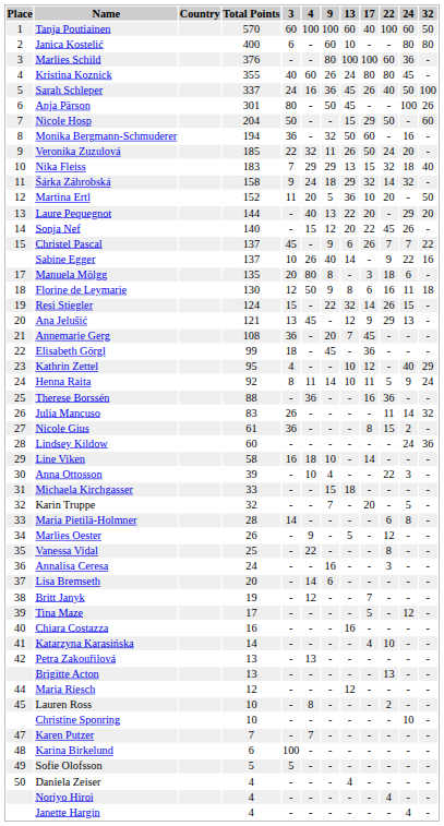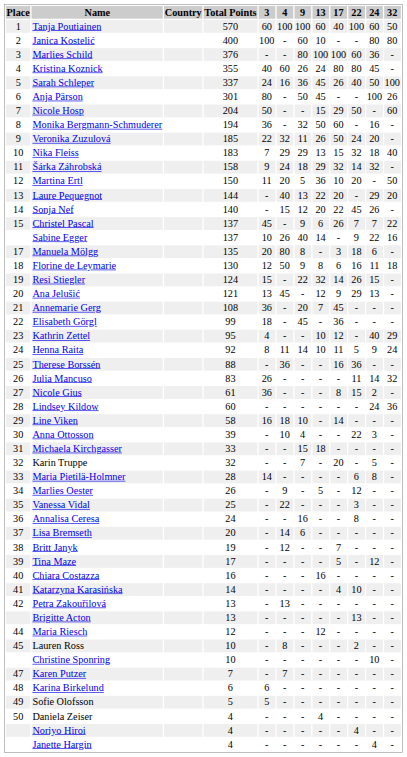 <table border="0" style="border: 1px solid #999; background-color:#FFFFFF; text-align:center">
 <tr align="center" bgcolor="#CCCCCC">
 <th>Place</th>
 <th>Name</th>
 <th>Country</th>
 <th>Total Points</th>
 <th>3</th>
 <th>4</th>
 <th>9</th>
 <th>13</th>
 <th>17</th>
 <th>22</th>
 <th>24</th>
 <th>32</th>
 </tr>
 <tr bgcolor="#EFEFEF">
 <td>1</td>
 <td align="left"><a href='#'>Tanja Poutiainen</a></td>
 <td align="left"></td>
 <td>570</td>
 <td>60</td>
 <td>100</td>
 <td>100</td>
 <td>60</td>
 <td>40</td>
 <td>100</td>
 <td>60</td>
 <td>50</td>
 </tr>
 <tr>
 <td>2</td>
 <td align="left"><a href='#'>Janica Kostelić</a></td>
 <td align="left"></td>
 <td>400</td>
-<td>6</td>
+<td>100</td>
 <td>-</td>
 <td>60</td>
 <td>10</td>
 <td>-</td>
 <td>-</td>
 <td>80</td>
 <td>80</td>
 </tr>
 <tr bgcolor="#EFEFEF">
 <td>3</td>
 <td align="left"><a href='#'>Marlies Schild</a></td>
 <td align="left"></td>
 <td>376</td>
 <td>-</td>
 <td>-</td>
 <td>80</td>
 <td>100</td>
 <td>100</td>
 <td>60</td>
 <td>36</td>
 <td>-</td>
 </tr>
 <tr>
 <td>4</td>
 <td align="left"><a href='#'>Kristina Koznick</a></td>
 <td align="left"></td>
 <td>355</td>
 <td>40</td>
 <td>60</td>
 <td>26</td>
 <td>24</td>
 <td>80</td>
 <td>80</td>
 <td>45</td>
 <td>-</td>
 </tr>
 <tr bgcolor="#EFEFEF">
 <td>5</td>
 <td align="left"><a href='#'>Sarah Schleper</a></td>
 <td align="left"></td>
 <td>337</td>
 <td>24</td>
 <td>16</td>
 <td>36</td>
 <td>45</td>
 <td>26</td>
 <td>40</td>
 <td>50</td>
 <td>100</td>
 </tr>
 <tr>
 <td>6</td>
 <td align="left"><a href='#'>Anja Pärson</a></td>
 <td align="left"></td>
 <td>301</td>
 <td>80</td>
 <td>-</td>
 <td>50</td>
 <td>45</td>
 <td>-</td>
 <td>-</td>
 <td>100</td>
 <td>26</td>
 </tr>
 <tr bgcolor="#EFEFEF">
 <td>7</td>
 <td align="left"><a href='#'>Nicole Hosp</a></td>
 <td align="left"></td>
 <td>204</td>
 <td>50</td>
 <td>-</td>
 <td>-</td>
 <td>15</td>
 <td>29</td>
 <td>50</td>
 <td>-</td>
 <td>60</td>
 </tr>
 <tr>
 <td>8</td>
 <td align="left"><a href='#'>Monika Bergmann-Schmuderer</a></td>
 <td align="left"></td>
 <td>194</td>
 <td>36</td>
 <td>-</td>
 <td>32</td>
 <td>50</td>
 <td>60</td>
 <td>-</td>
 <td>16</td>
 <td>-</td>
 </tr>
 <tr bgcolor="#EFEFEF">
 <td>9</td>
 <td align="left"><a href='#'>Veronika Zuzulová</a></td>
 <td align="left"></td>
 <td>185</td>
 <td>22</td>
 <td>32</td>
 <td>11</td>
 <td>26</td>
 <td>50</td>
 <td>24</td>
 <td>20</td>
 <td>-</td>
 </tr>
 <tr>
 <td>10</td>
 <td align="left"><a href='#'>Nika Fleiss</a></td>
 <td align="left"></td>
 <td>183</td>
 <td>7</td>
 <td>29</td>
 <td>29</td>
 <td>13</td>
 <td>15</td>
 <td>32</td>
 <td>18</td>
 <td>40</td>
 </tr>
 <tr bgcolor="#EFEFEF">
 <td>11</td>
 <td align="left"><a href='#'>Šárka Záhrobská</a></td>
 <td align="left"></td>
 <td>158</td>
 <td>9</td>
 <td>24</td>
 <td>18</td>
 <td>29</td>
 <td>32</td>
 <td>14</td>
 <td>32</td>
 <td>-</td>
 </tr>
 <tr>
 <td>12</td>
 <td align="left"><a href='#'>Martina Ertl</a></td>
 <td align="left"></td>
-<td>152</td>
+<td>150</td>
 <td>11</td>
 <td>20</td>
 <td>5</td>
 <td>36</td>
 <td>10</td>
 <td>20</td>
 <td>-</td>
 <td>50</td>
 </tr>
 <tr bgcolor="#EFEFEF">
 <td>13</td>
 <td align="left"><a href='#'>Laure Pequegnot</a></td>
 <td align="left"></td>
 <td>144</td>
 <td>-</td>
 <td>40</td>
 <td>13</td>
 <td>22</td>
 <td>20</td>
 <td>-</td>
 <td>29</td>
 <td>20</td>
 </tr>
 <tr>
 <td>14</td>
 <td align="left"><a href='#'>Sonja Nef</a></td>
 <td align="left"></td>
 <td>140</td>
 <td>-</td>
 <td>15</td>
 <td>12</td>
 <td>20</td>
 <td>22</td>
 <td>45</td>
 <td>26</td>
 <td>-</td>
 </tr>
 <tr bgcolor="#EFEFEF">
 <td>15</td>
 <td align="left"><a href='#'>Christel Pascal</a></td>
 <td align="left"></td>
 <td>137</td>
 <td>45</td>
 <td>-</td>
 <td>9</td>
 <td>6</td>
 <td>26</td>
 <td>7</td>
 <td>7</td>
 <td>22</td>
 </tr>
 <tr>
 <td></td>
 <td align="left"><a href='#'>Sabine Egger</a></td>
 <td align="left"></td>
 <td>137</td>
 <td>10</td>
 <td>26</td>
 <td>40</td>
 <td>14</td>
 <td>-</td>
 <td>9</td>
 <td>22</td>
 <td>16</td>
 </tr>
 <tr bgcolor="#EFEFEF">
 <td>17</td>
 <td align="left"><a href='#'>Manuela Mölgg</a></td>
 <td align="left"></td>
 <td>135</td>
 <td>20</td>
 <td>80</td>
 <td>8</td>
 <td>-</td>
 <td>3</td>
 <td>18</td>
 <td>6</td>
 <td>-</td>
 </tr>
 <tr>
 <td>18</td>
 <td align="left"><a href='#'>Florine de Leymarie</a></td>
 <td align="left"></td>
 <td>130</td>
 <td>12</td>
 <td>50</td>
 <td>9</td>
 <td>8</td>
 <td>6</td>
 <td>16</td>
 <td>11</td>
 <td>18</td>
 </tr>
 <tr bgcolor="#EFEFEF">
 <td>19</td>
 <td align="left"><a href='#'>Resi Stiegler</a></td>
 <td align="left"></td>
 <td>124</td>
 <td>15</td>
 <td>-</td>
 <td>22</td>
 <td>32</td>
 <td>14</td>
 <td>26</td>
 <td>15</td>
 <td>-</td>
 </tr>
 <tr>
 <td>20</td>
 <td align="left"><a href='#'>Ana Jelušić</a></td>
 <td align="left"></td>
 <td>121</td>
 <td>13</td>
 <td>45</td>
 <td>-</td>
 <td>12</td>
 <td>9</td>
 <td>29</td>
 <td>13</td>
 <td>-</td>
 </tr>
 <tr bgcolor="#EFEFEF">
 <td>21</td>
 <td align="left"><a href='#'>Annemarie Gerg</a></td>
 <td align="left"></td>
 <td>108</td>
 <td>36</td>
 <td>-</td>
 <td>20</td>
 <td>7</td>
 <td>45</td>
 <td>-</td>
 <td>-</td>
 <td>-</td>
 </tr>
 <tr>
 <td>22</td>
 <td align="left"><a href='#'>Elisabeth Görgl</a></td>
 <td align="left"></td>
 <td>99</td>
 <td>18</td>
 <td>-</td>
 <td>45</td>
 <td>-</td>
 <td>36</td>
 <td>-</td>
 <td>-</td>
 <td>-</td>
 </tr>
 <tr bgcolor="#EFEFEF">
 <td>23</td>
 <td align="left"><a href='#'>Kathrin Zettel</a></td>
 <td align="left"></td>
 <td>95</td>
 <td>4</td>
 <td>-</td>
 <td>-</td>
 <td>10</td>
 <td>12</td>
 <td>-</td>
 <td>40</td>
 <td>29</td>
 </tr>
 <tr>
 <td>24</td>
 <td align="left"><a href='#'>Henna Raita</a></td>
 <td align="left"></td>
 <td>92</td>
 <td>8</td>
 <td>11</td>
 <td>14</td>
 <td>10</td>
 <td>11</td>
 <td>5</td>
 <td>9</td>
 <td>24</td>
 </tr>
 <tr bgcolor="#EFEFEF">
 <td>25</td>
 <td align="left"><a href='#'>Therese Borssén</a></td>
 <td align="left"></td>
 <td>88</td>
 <td>-</td>
 <td>36</td>
 <td>-</td>
 <td>-</td>
 <td>16</td>
 <td>36</td>
 <td>-</td>
 <td>-</td>
 </tr>
 <tr>
 <td>26</td>
 <td align="left"><a href='#'>Julia Mancuso</a></td>
 <td align="left"></td>
 <td>83</td>
 <td>26</td>
 <td>-</td>
 <td>-</td>
 <td>-</td>
 <td>-</td>
 <td>11</td>
 <td>14</td>
 <td>32</td>
 </tr>
 <tr bgcolor="#EFEFEF">
 <td>27</td>
 <td align="left"><a href='#'>Nicole Gius</a></td>
 <td align="left"></td>
 <td>61</td>
 <td>36</td>
 <td>-</td>
 <td>-</td>
 <td>-</td>
 <td>8</td>
 <td>15</td>
 <td>2</td>
 <td>-</td>
 </tr>
 <tr>
 <td>28</td>
 <td align="left"><a href='#'>Lindsey Kildow</a></td>
 <td align="left"></td>
 <td>60</td>
 <td>-</td>
 <td>-</td>
 <td>-</td>
 <td>-</td>
 <td>-</td>
 <td>-</td>
 <td>24</td>
 <td>36</td>
 </tr>
 <tr bgcolor="#EFEFEF">
 <td>29</td>
 <td align="left"><a href='#'>Line Viken</a></td>
 <td align="left"></td>
 <td>58</td>
 <td>16</td>
 <td>18</td>
 <td>10</td>
 <td>-</td>
 <td>14</td>
 <td>-</td>
 <td>-</td>
 <td>-</td>
 </tr>
 <tr>
 <td>30</td>
 <td align="left"><a href='#'>Anna Ottosson</a></td>
 <td align="left"></td>
 <td>39</td>
 <td>-</td>
 <td>10</td>
 <td>4</td>
 <td>-</td>
 <td>-</td>
 <td>22</td>
 <td>3</td>
 <td>-</td>
 </tr>
 <tr bgcolor="#EFEFEF">
 <td>31</td>
 <td align="left"><a href='#'>Michaela Kirchgasser</a></td>
 <td align="left"></td>
 <td>33</td>
 <td>-</td>
 <td>-</td>
 <td>15</td>
 <td>18</td>
 <td>-</td>
 <td>-</td>
 <td>-</td>
 <td>-</td>
 </tr>
 <tr>
 <td>32</td>
 <td align="left">Karin Truppe</td>
 <td align="left"></td>
 <td>32</td>
 <td>-</td>
 <td>-</td>
 <td>7</td>
 <td>-</td>
 <td>20</td>
 <td>-</td>
 <td>5</td>
 <td>-</td>
 </tr>
 <tr bgcolor="#EFEFEF">
 <td>33</td>
 <td align="left"><a href='#'>Maria Pietilä-Holmner</a></td>
 <td align="left"></td>
 <td>28</td>
 <td>14</td>
 <td>-</td>
 <td>-</td>
 <td>-</td>
 <td>-</td>
 <td>6</td>
 <td>8</td>
 <td>-</td>
 </tr>
 <tr>
 <td>34</td>
 <td align="left"><a href='#'>Marlies Oester</a></td>
 <td align="left"></td>
 <td>26</td>
 <td>-</td>
 <td>9</td>
 <td>-</td>
 <td>5</td>
 <td>-</td>
 <td>12</td>
 <td>-</td>
 <td>-</td>
 </tr>
 <tr bgcolor="#EFEFEF">
 <td>35</td>
 <td align="left"><a href='#'>Vanessa Vidal</a></td>
 <td align="left"></td>
 <td>25</td>
 <td>-</td>
 <td>22</td>
 <td>-</td>
 <td>-</td>
 <td>-</td>
-<td>8</td>
+<td>3</td>
 <td>-</td>
 <td>-</td>
 </tr>
 <tr>
 <td>36</td>
 <td align="left"><a href='#'>Annalisa Ceresa</a></td>
 <td align="left"></td>
 <td>24</td>
 <td>-</td>
 <td>-</td>
 <td>16</td>
 <td>-</td>
 <td>-</td>
-<td>3</td>
+<td>8</td>
 <td>-</td>
 <td>-</td>
 </tr>
 <tr bgcolor="#EFEFEF">
 <td>37</td>
 <td align="left"><a href='#'>Lisa Bremseth</a></td>
 <td align="left"></td>
 <td>20</td>
 <td>-</td>
 <td>14</td>
 <td>6</td>
 <td>-</td>
 <td>-</td>
 <td>-</td>
 <td>-</td>
 <td>-</td>
 </tr>
 <tr>
 <td>38</td>
 <td align="left"><a href='#'>Britt Janyk</a></td>
 <td align="left"></td>
 <td>19</td>
 <td>-</td>
 <td>12</td>
 <td>-</td>
 <td>-</td>
 <td>7</td>
 <td>-</td>
 <td>-</td>
 <td>-</td>
 </tr>
 <tr bgcolor="#EFEFEF">
 <td>39</td>
 <td align="left"><a href='#'>Tina Maze</a></td>
 <td align="left"></td>
 <td>17</td>
 <td>-</td>
 <td>-</td>
 <td>-</td>
 <td>-</td>
 <td>5</td>
 <td>-</td>
 <td>12</td>
 <td>-</td>
 </tr>
 <tr>
 <td>40</td>
 <td align="left"><a href='#'>Chiara Costazza</a></td>
 <td align="left"></td>
 <td>16</td>
 <td>-</td>
 <td>-</td>
 <td>-</td>
 <td>16</td>
 <td>-</td>
 <td>-</td>
 <td>-</td>
 <td>-</td>
 </tr>
 <tr bgcolor="#EFEFEF">
 <td>41</td>
 <td align="left"><a href='#'>Katarzyna Karasińska</a></td>
 <td align="left"></td>
 <td>14</td>
 <td>-</td>
 <td>-</td>
 <td>-</td>
 <td>-</td>
 <td>4</td>
 <td>10</td>
 <td>-</td>
 <td>-</td>
 </tr>
 <tr>
 <td>42</td>
 <td align="left"><a href='#'>Petra Zakouřilová</a></td>
 <td align="left"></td>
 <td>13</td>
 <td>-</td>
 <td>13</td>
 <td>-</td>
 <td>-</td>
 <td>-</td>
 <td>-</td>
 <td>-</td>
 <td>-</td>
 </tr>
 <tr bgcolor="#EFEFEF">
 <td></td>
 <td align="left"><a href='#'>Brigitte Acton</a></td>
 <td align="left"></td>
 <td>13</td>
 <td>-</td>
 <td>-</td>
 <td>-</td>
 <td>-</td>
 <td>-</td>
 <td>13</td>
 <td>-</td>
 <td>-</td>
 </tr>
 <tr>
 <td>44</td>
 <td align="left"><a href='#'>Maria Riesch</a></td>
 <td align="left"></td>
 <td>12</td>
 <td>-</td>
 <td>-</td>
 <td>-</td>
 <td>12</td>
 <td>-</td>
 <td>-</td>
 <td>-</td>
 <td>-</td>
 </tr>
 <tr bgcolor="#EFEFEF">
 <td>45</td>
 <td align="left">Lauren Ross</td>
 <td align="left"></td>
 <td>10</td>
 <td>-</td>
 <td>8</td>
 <td>-</td>
 <td>-</td>
 <td>-</td>
 <td>2</td>
 <td>-</td>
 <td>-</td>
 </tr>
 <tr>
 <td></td>
 <td align="left"><a href='#'>Christine Sponring</a></td>
 <td align="left"></td>
 <td>10</td>
 <td>-</td>
 <td>-</td>
 <td>-</td>
 <td>-</td>
 <td>-</td>
 <td>-</td>
 <td>10</td>
 <td>-</td>
 </tr>
 <tr bgcolor="#EFEFEF">
 <td>47</td>
 <td align="left"><a href='#'>Karen Putzer</a></td>
 <td align="left"></td>
 <td>7</td>
 <td>-</td>
 <td>7</td>
 <td>-</td>
 <td>-</td>
 <td>-</td>
 <td>-</td>
 <td>-</td>
 <td>-</td>
 </tr>
 <tr>
 <td>48</td>
 <td align="left"><a href='#'>Karina Birkelund</a></td>
 <td align="left"></td>
 <td>6</td>
-<td>100</td>
+<td>6</td>
 <td>-</td>
 <td>-</td>
 <td>-</td>
 <td>-</td>
 <td>-</td>
 <td>-</td>
 <td>-</td>
 </tr>
 <tr bgcolor="#EFEFEF">
 <td>49</td>
 <td align="left">Sofie Olofsson</td>
 <td align="left"></td>
 <td>5</td>
 <td>5</td>
 <td>-</td>
 <td>-</td>
 <td>-</td>
 <td>-</td>
 <td>-</td>
 <td>-</td>
 <td>-</td>
 </tr>
 <tr>
 <td>50</td>
 <td align="left">Daniela Zeiser</td>
 <td align="left"></td>
 <td>4</td>
 <td>-</td>
 <td>-</td>
 <td>-</td>
 <td>4</td>
 <td>-</td>
 <td>-</td>
 <td>-</td>
 <td>-</td>
 </tr>
 <tr bgcolor="#EFEFEF">
 <td></td>
 <td align="left"><a href='#'>Noriyo Hiroi</a></td>
 <td align="left"></td>
 <td>4</td>
 <td>-</td>
 <td>-</td>
 <td>-</td>
 <td>-</td>
 <td>-</td>
 <td>4</td>
 <td>-</td>
 <td>-</td>
 </tr>
 <tr>
 <td></td>
 <td align="left"><a href='#'>Janette Hargin</a></td>
 <td align="left"></td>
 <td>4</td>
 <td>-</td>
 <td>-</td>
 <td>-</td>
 <td>-</td>
 <td>-</td>
 <td>-</td>
 <td>4</td>
 <td>-</td>
 </tr>
 </table>
